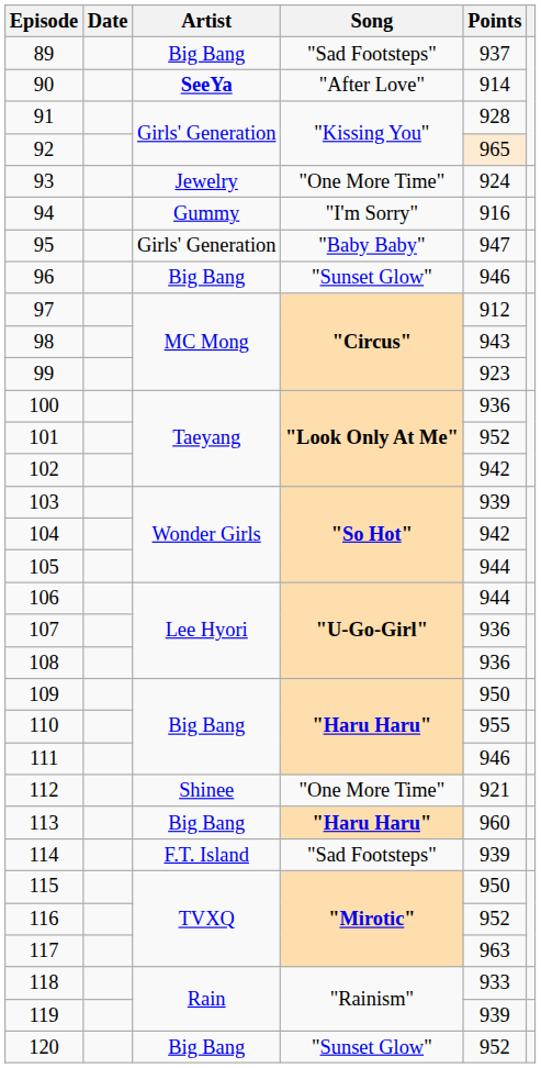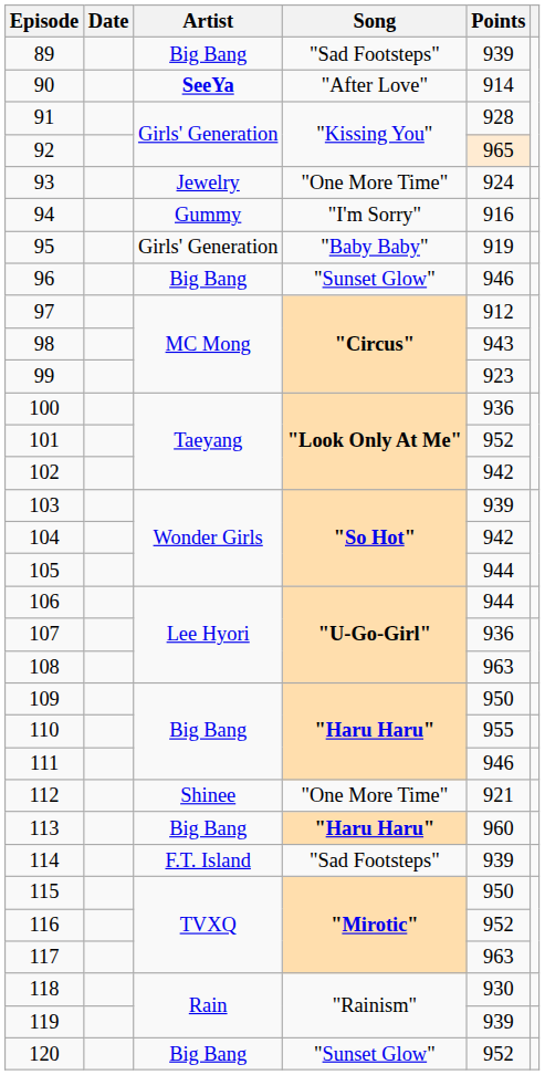 <table class="wikitable sortable" style=text-align:center>
 <tr>
 <th>Episode</th>
 <th>Date</th>
 <th>Artist</th>
 <th>Song</th>
 <th>Points</th>
 <th class=unsortable></th>
 </tr>
 <tr>
 <td>89</td>
 <td></td>
 <td><a href='#'>Big Bang</a></td>
 <td>"Sad Footsteps"</td>
-<td>937</td>
+<td>939</td>
 <td rowspan="4"> </td>
 </tr>
 <tr>
 <td>90</td>
 <td></td>
 <td><strong><a href='#'>SeeYa</a></strong></td>
 <td>"After Love"</td>
 <td>914</td>
 </tr>
 <tr>
 <td>91</td>
 <td></td>
 <td rowspan="2"><a href='#'>Girls' Generation</a></td>
 <td rowspan="2">"<a href='#'>Kissing You</a>"</td>
 <td>928</td>
 </tr>
 <tr>
 <td>92</td>
 <td></td>
 <td style="background: #ffebd2">965</td>
 </tr>
 <tr>
 <td>93</td>
 <td></td>
 <td><a href='#'>Jewelry</a></td>
 <td>"One More Time"</td>
 <td>924</td>
 <td></td>
 </tr>
 <tr>
 <td>94</td>
 <td></td>
 <td><a href='#'>Gummy</a></td>
 <td>"I'm Sorry"</td>
 <td>916</td>
 <td></td>
 </tr>
 <tr>
 <td>95</td>
 <td></td>
 <td>Girls' Generation</td>
 <td>"<a href='#'>Baby Baby</a>"</td>
-<td>947</td>
+<td>919</td>
 <td></td>
 </tr>
 <tr>
 <td>96</td>
 <td></td>
 <td><a href='#'>Big Bang</a></td>
 <td>"<a href='#'>Sunset Glow</a>"</td>
 <td>946</td>
 <td></td>
 </tr>
 <tr>
 <td>97</td>
 <td></td>
 <td rowspan="3"><a href='#'>MC Mong</a></td>
 <td rowspan="3" style="font-weight: bold; background: navajowhite;">"Circus"</td>
 <td>912</td>
 <td rowspan="3"></td>
 </tr>
 <tr>
 <td>98</td>
 <td></td>
 <td>943</td>
 </tr>
 <tr>
 <td>99</td>
 <td></td>
 <td>923</td>
 </tr>
 <tr>
 <td>100</td>
 <td></td>
 <td rowspan="3"><a href='#'>Taeyang</a></td>
 <td rowspan="3" style="font-weight: bold; background: navajowhite;">"Look Only At Me"</td>
 <td>936</td>
 <td rowspan="3"></td>
 </tr>
 <tr>
 <td>101</td>
 <td></td>
 <td>952</td>
 </tr>
 <tr>
 <td>102</td>
 <td></td>
 <td>942</td>
 </tr>
 <tr>
 <td>103</td>
 <td></td>
 <td rowspan="3"><a href='#'>Wonder Girls</a></td>
 <td rowspan="3" style="font-weight: bold; background: navajowhite;">"<a href='#'>So Hot</a>"</td>
 <td>939</td>
 <td rowspan="3"></td>
 </tr>
 <tr>
 <td>104</td>
 <td></td>
 <td>942</td>
 </tr>
 <tr>
 <td>105</td>
 <td></td>
 <td>944</td>
 </tr>
 <tr>
 <td>106</td>
 <td></td>
 <td rowspan="3"><a href='#'>Lee Hyori</a></td>
 <td rowspan="3" style="font-weight: bold; background: navajowhite;">"U-Go-Girl"</td>
 <td>944</td>
 <td></td>
 </tr>
 <tr>
 <td>107</td>
 <td></td>
 <td>936</td>
 <td rowspan="2"> </td>
 </tr>
 <tr>
 <td>108</td>
 <td></td>
-<td>936</td>
+<td>963</td>
 </tr>
 <tr>
 <td>109</td>
 <td></td>
 <td rowspan="3"><a href='#'>Big Bang</a></td>
 <td rowspan="3" style="font-weight: bold; background: navajowhite;">"<a href='#'>Haru Haru</a>"</td>
 <td>950</td>
 <td></td>
 </tr>
 <tr>
 <td>110</td>
 <td></td>
 <td>955</td>
 <td></td>
 </tr>
 <tr>
 <td>111</td>
 <td></td>
 <td>946</td>
 <td> </td>
 </tr>
 <tr>
 <td>112</td>
 <td></td>
 <td><a href='#'>Shinee</a></td>
 <td>"One More Time"</td>
 <td>921</td>
 <td></td>
 </tr>
 <tr>
 <td>113</td>
 <td></td>
 <td><a href='#'>Big Bang</a></td>
 <td style="font-weight: bold; background: navajowhite;">"<a href='#'>Haru Haru</a>"</td>
 <td>960</td>
 <td></td>
 </tr>
 <tr>
 <td>114</td>
 <td></td>
 <td><a href='#'>F.T. Island</a></td>
 <td>"Sad Footsteps"</td>
 <td>939</td>
 <td> </td>
 </tr>
 <tr>
 <td>115</td>
 <td></td>
 <td rowspan="3"><a href='#'>TVXQ</a></td>
 <td rowspan="3" style="font-weight: bold; background: navajowhite;">"<a href='#'>Mirotic</a>"</td>
 <td>950</td>
 <td rowspan="3"></td>
 </tr>
 <tr>
 <td>116</td>
 <td></td>
 <td>952</td>
 </tr>
 <tr>
 <td>117</td>
 <td></td>
 <td>963</td>
 </tr>
 <tr>
 <td>118</td>
 <td></td>
 <td rowspan="2"><a href='#'>Rain</a></td>
 <td rowspan="2">"Rainism"</td>
-<td>933</td>
+<td>930</td>
 <td></td>
 </tr>
 <tr>
 <td>119</td>
 <td></td>
 <td>939</td>
 <td></td>
 </tr>
 <tr>
 <td>120</td>
 <td></td>
 <td><a href='#'>Big Bang</a></td>
 <td>"<a href='#'>Sunset Glow</a>"</td>
 <td>952</td>
 <td></td>
 </tr>
 </table>
